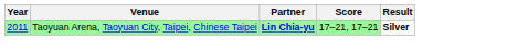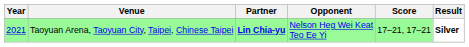 <table class="sortable wikitable" style="font-size: 90%;">
 <tr>
 <th>Year</th>
 <th>Venue</th>
 <th>Partner</th>
+<th>Opponent</th>
 <th>Score</th>
 <th>Result</th>
 </tr>
 <tr style="background:#98FB98">
-<td align="center"><a href='#'>2011</a></td>
+<td align="center"><a href='#'>2021</a></td>
 <td align="left">Taoyuan Arena, <a href='#'>Taoyuan City</a>, <a href='#'>Taipei</a>, <a href='#'>Chinese Taipei</a></td>
 <td align="left"><strong> <a href='#'>Lin Chia-yu</a></strong></td>
+<td align="left"> <a href='#'>Nelson Heg Wei Keat</a> <br>  <a href='#'>Teo Ee Yi</a></td>
 <td align="left">17–21, 17–21</td>
 <td style="text-align:left; background:white"> <strong>Silver</strong></td>
 </tr>
 </table>
